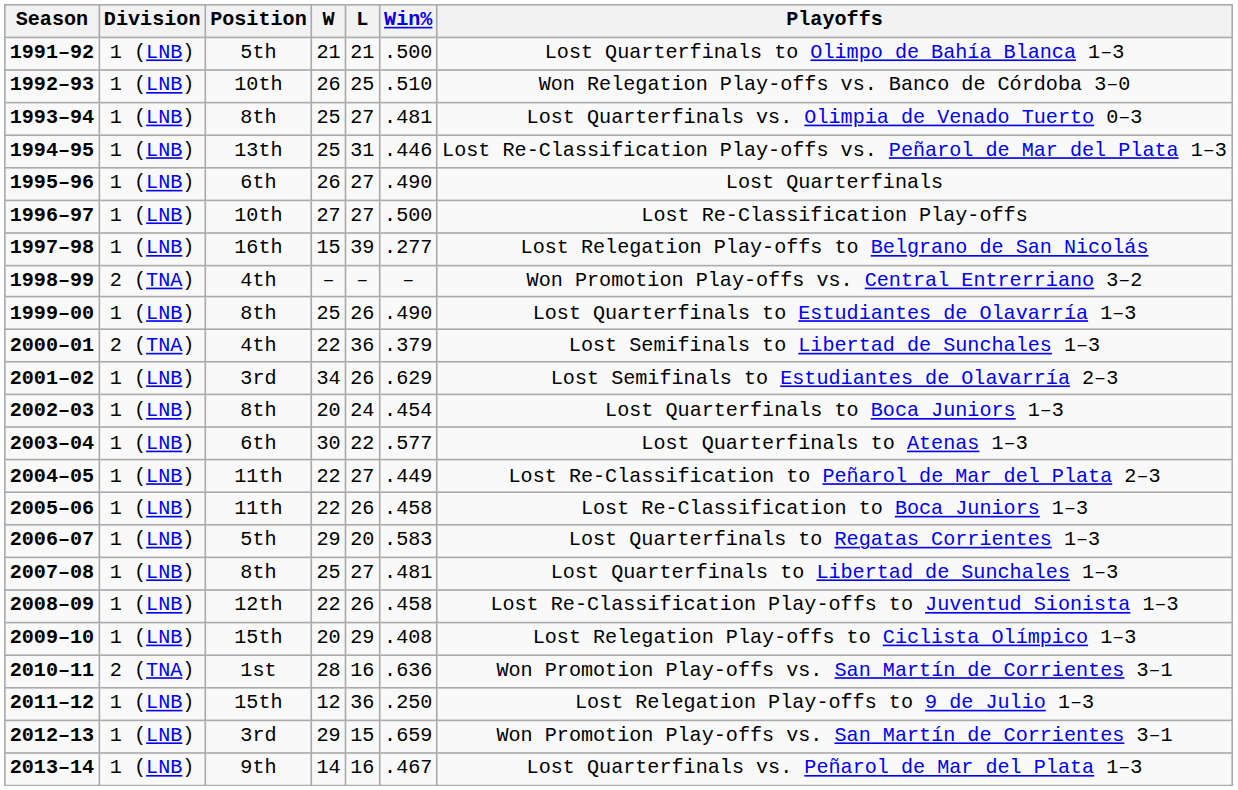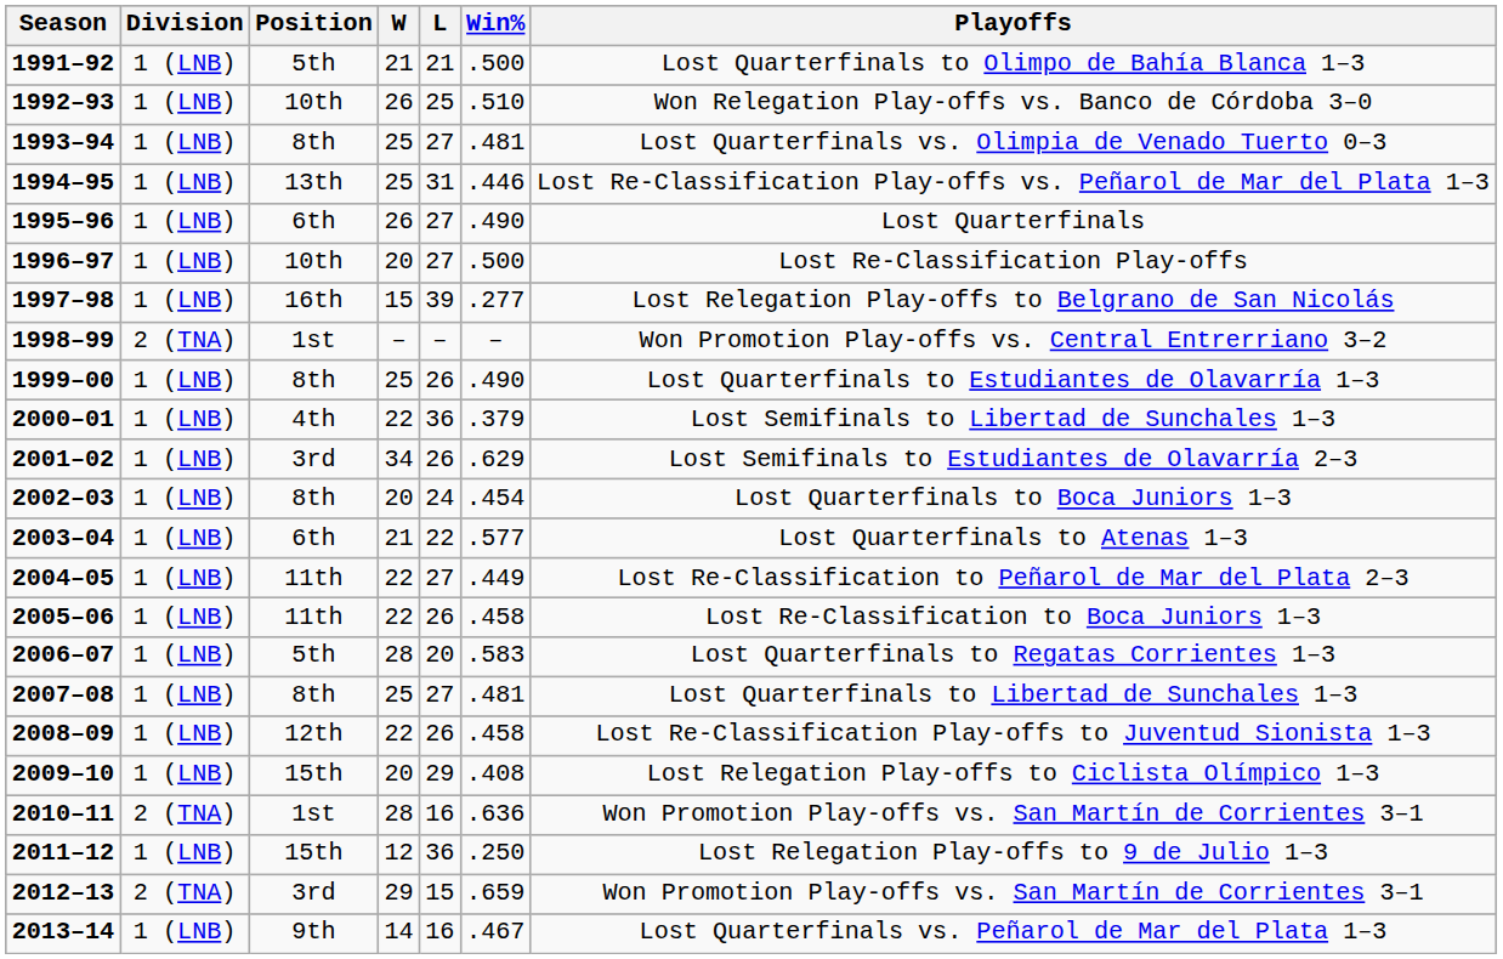 <table class="wikitable plainrowheaders sortable" style="text-align:center; font-size:95%" summary="Season (sortable), Tier, Position, Wins (sortable), Losses (sortable), Win% (sortable), Playoffs">
 <tr>
 <th scope="col">Season</th>
 <th scope="col">Division</th>
 <th scope="col">Position</th>
 <th scope="col">W</th>
 <th scope="col">L</th>
 <th scope="col"><a href='#'>Win%</a></th>
 <th scope="col" class="unsortable">Playoffs</th>
 </tr>
 <tr>
 <th scope="row" style="background-color:transparent;">1991–92</th>
 <td>1 (<a href='#'>LNB</a>)</td>
 <td>5th</td>
 <td>21</td>
 <td>21</td>
 <td>.500</td>
 <td>Lost Quarterfinals to <a href='#'>Olimpo de Bahía Blanca</a> 1–3</td>
 </tr>
 <tr>
 <th scope="row" style="background-color:transparent;">1992–93</th>
 <td>1 (<a href='#'>LNB</a>)</td>
 <td>10th</td>
 <td>26</td>
 <td>25</td>
 <td>.510</td>
 <td>Won Relegation Play-offs vs. Banco de Córdoba 3–0</td>
 </tr>
 <tr>
 <th scope="row" style="background-color:transparent;">1993–94</th>
 <td>1 (<a href='#'>LNB</a>)</td>
 <td>8th</td>
 <td>25</td>
 <td>27</td>
 <td>.481</td>
 <td>Lost Quarterfinals vs. <a href='#'>Olimpia de Venado Tuerto</a> 0–3</td>
 </tr>
 <tr>
 <th scope="row" style="background-color:transparent;">1994–95</th>
 <td>1 (<a href='#'>LNB</a>)</td>
 <td>13th</td>
 <td>25</td>
 <td>31</td>
 <td>.446</td>
 <td>Lost Re-Classification Play-offs vs. <a href='#'>Peñarol de Mar del Plata</a> 1–3</td>
 </tr>
 <tr>
 <th scope="row" style="background-color:transparent;">1995–96</th>
 <td>1 (<a href='#'>LNB</a>)</td>
 <td>6th</td>
 <td>26</td>
 <td>27</td>
 <td>.490</td>
 <td>Lost Quarterfinals</td>
 </tr>
 <tr>
 <th scope="row" style="background-color:transparent;">1996–97</th>
 <td>1 (<a href='#'>LNB</a>)</td>
 <td>10th</td>
-<td>27</td>
+<td>20</td>
 <td>27</td>
 <td>.500</td>
 <td>Lost Re-Classification Play-offs</td>
 </tr>
 <tr>
 <th scope="row" style="background-color:transparent;">1997–98</th>
 <td>1 (<a href='#'>LNB</a>)</td>
 <td>16th</td>
 <td>15</td>
 <td>39</td>
 <td>.277</td>
 <td>Lost Relegation Play-offs to <a href='#'>Belgrano de San Nicolás</a></td>
 </tr>
 <tr>
 <th scope="row" style="background-color:transparent;">1998–99</th>
 <td>2 (<a href='#'>TNA</a>)</td>
-<td>4th</td>
+<td>1st</td>
 <td>–</td>
 <td>–</td>
 <td>–</td>
 <td>Won Promotion Play-offs vs. <a href='#'>Central Entrerriano</a> 3–2</td>
 </tr>
 <tr>
 <th scope="row" style="background-color:transparent;">1999–00</th>
 <td>1 (<a href='#'>LNB</a>)</td>
 <td>8th</td>
 <td>25</td>
 <td>26</td>
 <td>.490</td>
 <td>Lost Quarterfinals to <a href='#'>Estudiantes de Olavarría</a> 1–3</td>
 </tr>
 <tr>
 <th scope="row" style="background-color:transparent;">2000–01</th>
-<td>2 (<a href='#'>TNA</a>)</td>
+<td>1 (<a href='#'>LNB</a>)</td>
 <td>4th</td>
 <td>22</td>
 <td>36</td>
 <td>.379</td>
 <td>Lost Semifinals to <a href='#'>Libertad de Sunchales</a> 1–3</td>
 </tr>
 <tr>
 <th scope="row" style="background-color:transparent;">2001–02</th>
 <td>1 (<a href='#'>LNB</a>)</td>
 <td>3rd</td>
 <td>34</td>
 <td>26</td>
 <td>.629</td>
 <td>Lost Semifinals to <a href='#'>Estudiantes de Olavarría</a> 2–3</td>
 </tr>
 <tr>
 <th scope="row" style="background-color:transparent;">2002–03</th>
 <td>1 (<a href='#'>LNB</a>)</td>
 <td>8th</td>
 <td>20</td>
 <td>24</td>
 <td>.454</td>
 <td>Lost Quarterfinals to <a href='#'>Boca Juniors</a> 1–3</td>
 </tr>
 <tr>
 <th scope="row" style="background-color:transparent;">2003–04</th>
 <td>1 (<a href='#'>LNB</a>)</td>
 <td>6th</td>
-<td>30</td>
+<td>21</td>
 <td>22</td>
 <td>.577</td>
 <td>Lost Quarterfinals to <a href='#'>Atenas</a> 1–3</td>
 </tr>
 <tr>
 <th scope="row" style="background-color:transparent;">2004–05</th>
 <td>1 (<a href='#'>LNB</a>)</td>
 <td>11th</td>
 <td>22</td>
 <td>27</td>
 <td>.449</td>
 <td>Lost Re-Classification to <a href='#'>Peñarol de Mar del Plata</a> 2–3</td>
 </tr>
 <tr>
 <th scope="row" style="background-color:transparent;">2005–06</th>
 <td>1 (<a href='#'>LNB</a>)</td>
 <td>11th</td>
 <td>22</td>
 <td>26</td>
 <td>.458</td>
 <td>Lost Re-Classification to <a href='#'>Boca Juniors</a> 1–3</td>
 </tr>
 <tr>
 <th scope="row" style="background-color:transparent;">2006–07</th>
 <td>1 (<a href='#'>LNB</a>)</td>
 <td>5th</td>
-<td>29</td>
+<td>28</td>
 <td>20</td>
 <td>.583</td>
 <td>Lost Quarterfinals to <a href='#'>Regatas Corrientes</a> 1–3</td>
 </tr>
 <tr>
 <th scope="row" style="background-color:transparent;">2007–08</th>
 <td>1 (<a href='#'>LNB</a>)</td>
 <td>8th</td>
 <td>25</td>
 <td>27</td>
 <td>.481</td>
 <td>Lost Quarterfinals to <a href='#'>Libertad de Sunchales</a> 1–3</td>
 </tr>
 <tr>
 <th scope="row" style="background-color:transparent;">2008–09</th>
 <td>1 (<a href='#'>LNB</a>)</td>
 <td>12th</td>
 <td>22</td>
 <td>26</td>
 <td>.458</td>
 <td>Lost Re-Classification Play-offs to <a href='#'>Juventud Sionista</a> 1–3</td>
 </tr>
 <tr>
 <th scope="row" style="background-color:transparent;">2009–10</th>
 <td>1 (<a href='#'>LNB</a>)</td>
 <td>15th</td>
 <td>20</td>
 <td>29</td>
 <td>.408</td>
 <td>Lost Relegation Play-offs to <a href='#'>Ciclista Olímpico</a> 1–3</td>
 </tr>
 <tr>
 <th scope="row" style="background-color:transparent;">2010–11</th>
 <td>2 (<a href='#'>TNA</a>)</td>
 <td>1st</td>
 <td>28</td>
 <td>16</td>
 <td>.636</td>
 <td>Won Promotion Play-offs vs. <a href='#'>San Martín de Corrientes</a> 3–1</td>
 </tr>
 <tr>
 <th scope="row" style="background-color:transparent;">2011–12</th>
 <td>1 (<a href='#'>LNB</a>)</td>
 <td>15th</td>
 <td>12</td>
 <td>36</td>
 <td>.250</td>
 <td>Lost Relegation Play-offs to <a href='#'>9 de Julio</a> 1–3</td>
 </tr>
 <tr>
 <th scope="row" style="background-color:transparent;">2012–13</th>
-<td>1 (<a href='#'>LNB</a>)</td>
+<td>2 (<a href='#'>TNA</a>)</td>
 <td>3rd</td>
 <td>29</td>
 <td>15</td>
 <td>.659</td>
 <td>Won Promotion Play-offs vs. <a href='#'>San Martín de Corrientes</a> 3–1</td>
 </tr>
 <tr>
 <th scope="row" style="background-color:transparent;">2013–14</th>
 <td>1 (<a href='#'>LNB</a>)</td>
 <td>9th</td>
 <td>14</td>
 <td>16</td>
 <td>.467</td>
 <td>Lost Quarterfinals vs. <a href='#'>Peñarol de Mar del Plata</a> 1–3</td>
 </tr>
 </table>
